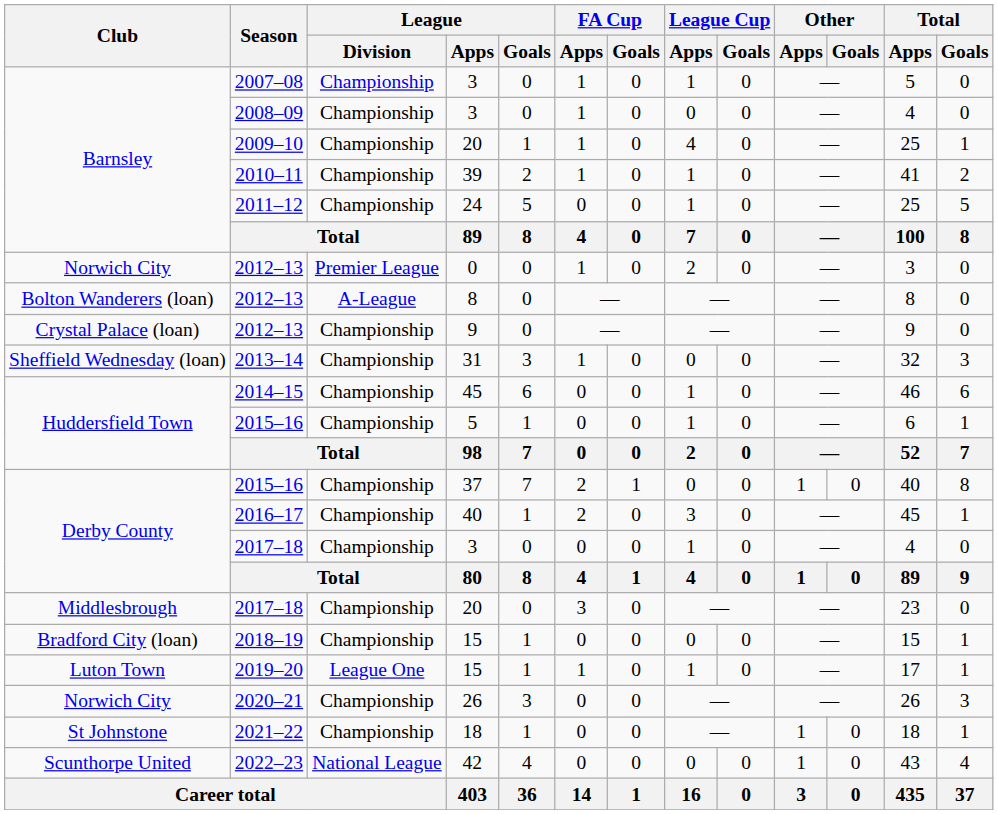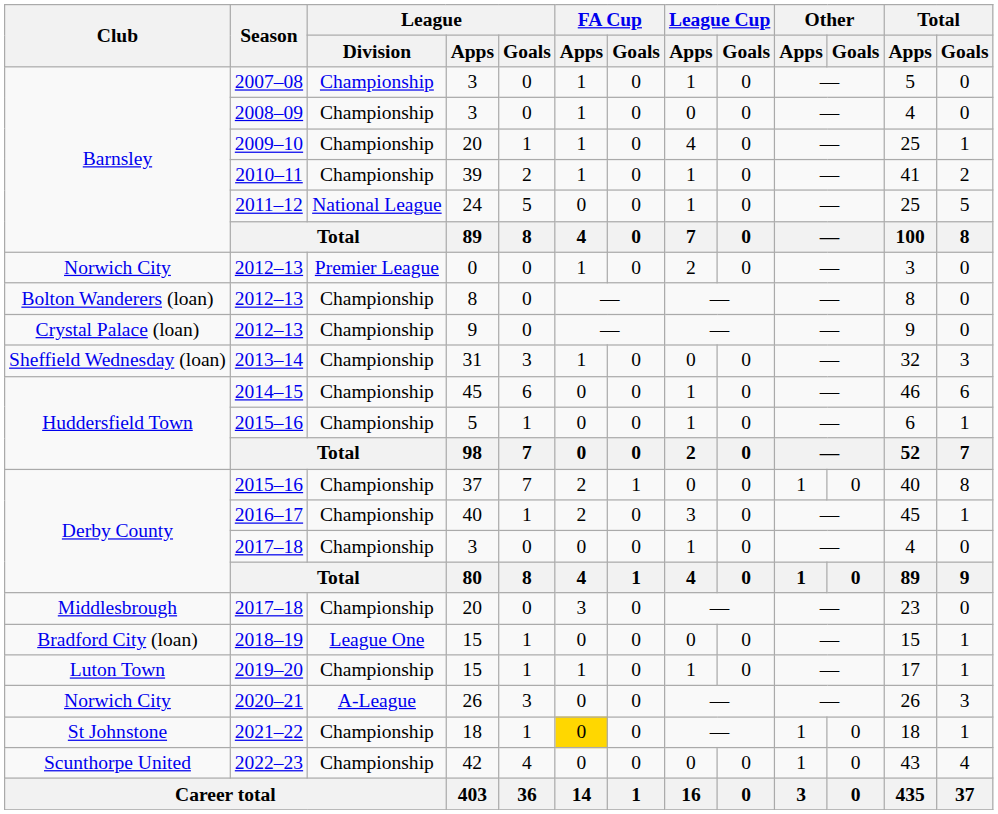 <table class="wikitable" style="text-align:center">
 <tr>
 <th rowspan="2">Club</th>
 <th rowspan="2">Season</th>
 <th colspan="3">League</th>
 <th colspan="2"><a href='#'>FA Cup</a></th>
 <th colspan="2"><a href='#'>League Cup</a></th>
 <th colspan="2">Other</th>
 <th colspan="2">Total</th>
 </tr>
 <tr>
 <th>Division</th>
 <th>Apps</th>
 <th>Goals</th>
 <th>Apps</th>
 <th>Goals</th>
 <th>Apps</th>
 <th>Goals</th>
 <th>Apps</th>
 <th>Goals</th>
 <th>Apps</th>
 <th>Goals</th>
 </tr>
 <tr>
 <td rowspan="6"><a href='#'>Barnsley</a></td>
 <td><a href='#'>2007–08</a></td>
 <td><a href='#'>Championship</a></td>
 <td>3</td>
 <td>0</td>
 <td>1</td>
 <td>0</td>
 <td>1</td>
 <td>0</td>
 <td colspan="2">—</td>
 <td>5</td>
 <td>0</td>
 </tr>
 <tr>
 <td><a href='#'>2008–09</a></td>
 <td>Championship</td>
 <td>3</td>
 <td>0</td>
 <td>1</td>
 <td>0</td>
 <td>0</td>
 <td>0</td>
 <td colspan="2">—</td>
 <td>4</td>
 <td>0</td>
 </tr>
 <tr>
 <td><a href='#'>2009–10</a></td>
 <td>Championship</td>
 <td>20</td>
 <td>1</td>
 <td>1</td>
 <td>0</td>
 <td>4</td>
 <td>0</td>
 <td colspan="2">—</td>
 <td>25</td>
 <td>1</td>
 </tr>
 <tr>
 <td><a href='#'>2010–11</a></td>
 <td>Championship</td>
 <td>39</td>
 <td>2</td>
 <td>1</td>
 <td>0</td>
 <td>1</td>
 <td>0</td>
 <td colspan="2">—</td>
 <td>41</td>
 <td>2</td>
 </tr>
 <tr>
 <td><a href='#'>2011–12</a></td>
-<td>Championship</td>
+<td><a href='#'>National League</a></td>
 <td>24</td>
 <td>5</td>
 <td>0</td>
 <td>0</td>
 <td>1</td>
 <td>0</td>
 <td colspan="2">—</td>
 <td>25</td>
 <td>5</td>
 </tr>
 <tr>
 <th colspan="2">Total</th>
 <th>89</th>
 <th>8</th>
 <th>4</th>
 <th>0</th>
 <th>7</th>
 <th>0</th>
 <th colspan="2">—</th>
 <th>100</th>
 <th>8</th>
 </tr>
 <tr>
 <td><a href='#'>Norwich City</a></td>
 <td><a href='#'>2012–13</a></td>
 <td><a href='#'>Premier League</a></td>
 <td>0</td>
 <td>0</td>
 <td>1</td>
 <td>0</td>
 <td>2</td>
 <td>0</td>
 <td colspan="2">—</td>
 <td>3</td>
 <td>0</td>
 </tr>
 <tr>
 <td><a href='#'>Bolton Wanderers</a> (loan)</td>
 <td><a href='#'>2012–13</a></td>
-<td><a href='#'>A-League</a></td>
+<td>Championship</td>
 <td>8</td>
 <td>0</td>
 <td colspan="2">—</td>
 <td colspan="2">—</td>
 <td colspan="2">—</td>
 <td>8</td>
 <td>0</td>
 </tr>
 <tr>
 <td><a href='#'>Crystal Palace</a> (loan)</td>
 <td><a href='#'>2012–13</a></td>
 <td>Championship</td>
 <td>9</td>
 <td>0</td>
 <td colspan="2">—</td>
 <td colspan="2">—</td>
 <td colspan="2">—</td>
 <td>9</td>
 <td>0</td>
 </tr>
 <tr>
 <td><a href='#'>Sheffield Wednesday</a> (loan)</td>
 <td><a href='#'>2013–14</a></td>
 <td>Championship</td>
 <td>31</td>
 <td>3</td>
 <td>1</td>
 <td>0</td>
 <td>0</td>
 <td>0</td>
 <td colspan="2">—</td>
 <td>32</td>
 <td>3</td>
 </tr>
 <tr>
 <td rowspan="3"><a href='#'>Huddersfield Town</a></td>
 <td><a href='#'>2014–15</a></td>
 <td>Championship</td>
 <td>45</td>
 <td>6</td>
 <td>0</td>
 <td>0</td>
 <td>1</td>
 <td>0</td>
 <td colspan="2">—</td>
 <td>46</td>
 <td>6</td>
 </tr>
 <tr>
 <td><a href='#'>2015–16</a></td>
 <td>Championship</td>
 <td>5</td>
 <td>1</td>
 <td>0</td>
 <td>0</td>
 <td>1</td>
 <td>0</td>
 <td colspan="2">—</td>
 <td>6</td>
 <td>1</td>
 </tr>
 <tr>
 <th colspan="2">Total</th>
 <th>98</th>
 <th>7</th>
 <th>0</th>
 <th>0</th>
 <th>2</th>
 <th>0</th>
 <th colspan="2">—</th>
 <th>52</th>
 <th>7</th>
 </tr>
 <tr>
 <td rowspan="4"><a href='#'>Derby County</a></td>
 <td><a href='#'>2015–16</a></td>
 <td>Championship</td>
 <td>37</td>
 <td>7</td>
 <td>2</td>
 <td>1</td>
 <td>0</td>
 <td>0</td>
 <td>1</td>
 <td>0</td>
 <td>40</td>
 <td>8</td>
 </tr>
 <tr>
 <td><a href='#'>2016–17</a></td>
 <td>Championship</td>
 <td>40</td>
 <td>1</td>
 <td>2</td>
 <td>0</td>
 <td>3</td>
 <td>0</td>
 <td colspan="2">—</td>
 <td>45</td>
 <td>1</td>
 </tr>
 <tr>
 <td><a href='#'>2017–18</a></td>
 <td>Championship</td>
 <td>3</td>
 <td>0</td>
 <td>0</td>
 <td>0</td>
 <td>1</td>
 <td>0</td>
 <td colspan="2">—</td>
 <td>4</td>
 <td>0</td>
 </tr>
 <tr>
 <th colspan="2">Total</th>
 <th>80</th>
 <th>8</th>
 <th>4</th>
 <th>1</th>
 <th>4</th>
 <th>0</th>
 <th>1</th>
 <th>0</th>
 <th>89</th>
 <th>9</th>
 </tr>
 <tr>
 <td><a href='#'>Middlesbrough</a></td>
 <td><a href='#'>2017–18</a></td>
 <td>Championship</td>
 <td>20</td>
 <td>0</td>
 <td>3</td>
 <td>0</td>
 <td colspan="2">—</td>
 <td colspan="2">—</td>
 <td>23</td>
 <td>0</td>
 </tr>
 <tr>
 <td><a href='#'>Bradford City</a> (loan)</td>
 <td><a href='#'>2018–19</a></td>
-<td>Championship</td>
+<td><a href='#'>League One</a></td>
 <td>15</td>
 <td>1</td>
 <td>0</td>
 <td>0</td>
 <td>0</td>
 <td>0</td>
 <td colspan="2">—</td>
 <td>15</td>
 <td>1</td>
 </tr>
 <tr>
 <td><a href='#'>Luton Town</a></td>
 <td><a href='#'>2019–20</a></td>
-<td><a href='#'>League One</a></td>
+<td>Championship</td>
 <td>15</td>
 <td>1</td>
 <td>1</td>
 <td>0</td>
 <td>1</td>
 <td>0</td>
 <td colspan="2">—</td>
 <td>17</td>
 <td>1</td>
 </tr>
 <tr>
 <td><a href='#'>Norwich City</a></td>
 <td><a href='#'>2020–21</a></td>
-<td>Championship</td>
+<td><a href='#'>A-League</a></td>
 <td>26</td>
 <td>3</td>
 <td>0</td>
 <td>0</td>
 <td colspan="2">—</td>
 <td colspan="2">—</td>
 <td>26</td>
 <td>3</td>
 </tr>
 <tr>
 <td><a href='#'>St Johnstone</a></td>
 <td><a href='#'>2021–22</a></td>
 <td>Championship</td>
 <td>18</td>
 <td>1</td>
-<td>0</td>
+<td style="background: gold;">0</td>
 <td>0</td>
 <td colspan="2">—</td>
 <td>1</td>
 <td>0</td>
 <td>18</td>
 <td>1</td>
 </tr>
 <tr>
 <td><a href='#'>Scunthorpe United</a></td>
 <td><a href='#'>2022–23</a></td>
-<td><a href='#'>National League</a></td>
+<td>Championship</td>
 <td>42</td>
 <td>4</td>
 <td>0</td>
 <td>0</td>
 <td>0</td>
 <td>0</td>
 <td>1</td>
 <td>0</td>
 <td>43</td>
 <td>4</td>
 </tr>
 <tr>
 <th colspan="3">Career total</th>
 <th>403</th>
 <th>36</th>
 <th>14</th>
 <th>1</th>
 <th>16</th>
 <th>0</th>
 <th>3</th>
 <th>0</th>
 <th>435</th>
 <th>37</th>
 </tr>
 </table>
